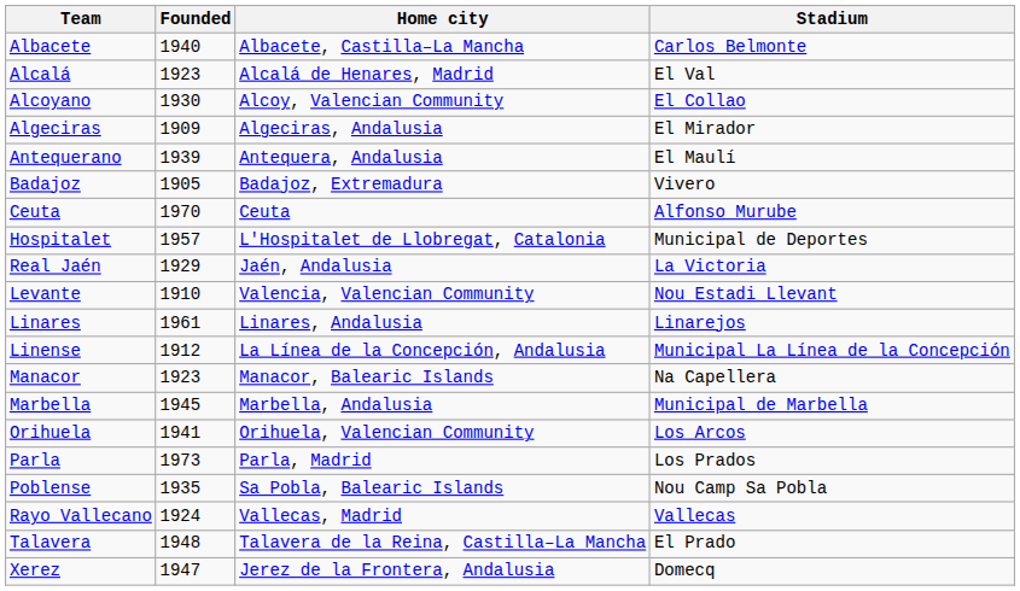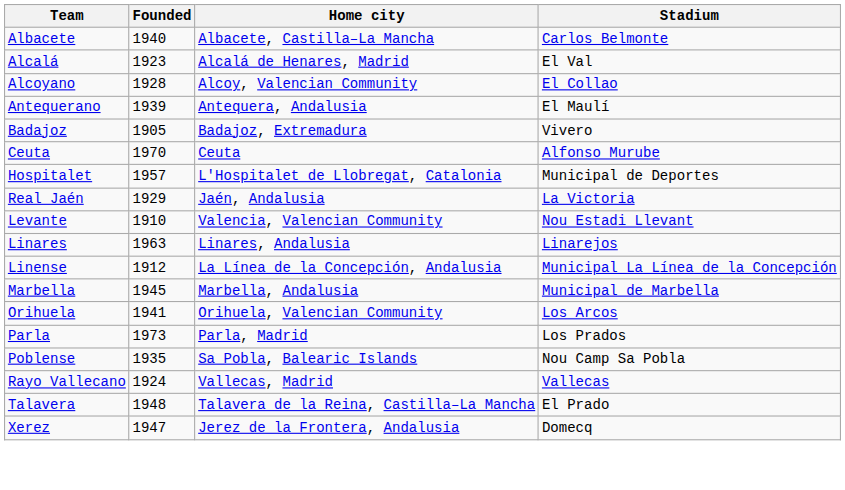 <table class="wikitable sortable">
 <tr>
 <th>Team</th>
 <th>Founded</th>
 <th>Home city</th>
 <th>Stadium</th>
 </tr>
 <tr>
 <td><a href='#'>Albacete</a></td>
 <td>1940</td>
 <td><a href='#'>Albacete</a>, <a href='#'>Castilla–La Mancha</a></td>
 <td><a href='#'>Carlos Belmonte</a></td>
 </tr>
 <tr>
 <td><a href='#'>Alcalá</a></td>
 <td>1923</td>
 <td><a href='#'>Alcalá de Henares</a>, <a href='#'>Madrid</a></td>
 <td>El Val</td>
 </tr>
 <tr>
 <td><a href='#'>Alcoyano</a></td>
-<td>1930</td>
+<td>1928</td>
 <td><a href='#'>Alcoy</a>, <a href='#'>Valencian Community</a></td>
 <td><a href='#'>El Collao</a></td>
-</tr>
-<tr>
-<td><a href='#'>Algeciras</a></td>
-<td>1909</td>
-<td><a href='#'>Algeciras</a>, <a href='#'>Andalusia</a></td>
-<td>El Mirador</td>
 </tr>
 <tr>
 <td><a href='#'>Antequerano</a></td>
 <td>1939</td>
 <td><a href='#'>Antequera</a>, <a href='#'>Andalusia</a></td>
 <td>El Maulí</td>
 </tr>
 <tr>
 <td><a href='#'>Badajoz</a></td>
 <td>1905</td>
 <td><a href='#'>Badajoz</a>, <a href='#'>Extremadura</a></td>
 <td>Vivero</td>
 </tr>
 <tr>
 <td><a href='#'>Ceuta</a></td>
 <td>1970</td>
 <td><a href='#'>Ceuta</a></td>
 <td><a href='#'>Alfonso Murube</a></td>
 </tr>
 <tr>
 <td><a href='#'>Hospitalet</a></td>
 <td>1957</td>
 <td><a href='#'>L'Hospitalet de Llobregat</a>, <a href='#'>Catalonia</a></td>
 <td>Municipal de Deportes</td>
 </tr>
 <tr>
 <td><a href='#'>Real Jaén</a></td>
 <td>1929</td>
 <td><a href='#'>Jaén</a>, <a href='#'>Andalusia</a></td>
 <td><a href='#'>La Victoria</a></td>
 </tr>
 <tr>
 <td><a href='#'>Levante</a></td>
 <td>1910</td>
 <td><a href='#'>Valencia</a>, <a href='#'>Valencian Community</a></td>
 <td><a href='#'>Nou Estadi Llevant</a></td>
 </tr>
 <tr>
 <td><a href='#'>Linares</a></td>
-<td>1961</td>
+<td>1963</td>
 <td><a href='#'>Linares</a>, <a href='#'>Andalusia</a></td>
 <td><a href='#'>Linarejos</a></td>
 </tr>
 <tr>
 <td><a href='#'>Linense</a></td>
 <td>1912</td>
 <td><a href='#'>La Línea de la Concepción</a>, <a href='#'>Andalusia</a></td>
 <td><a href='#'>Municipal La Línea de la Concepción</a></td>
-</tr>
-<tr>
-<td><a href='#'>Manacor</a></td>
-<td>1923</td>
-<td><a href='#'>Manacor</a>, <a href='#'>Balearic Islands</a></td>
-<td>Na Capellera</td>
 </tr>
 <tr>
 <td><a href='#'>Marbella</a></td>
 <td>1945</td>
 <td><a href='#'>Marbella</a>, <a href='#'>Andalusia</a></td>
 <td><a href='#'>Municipal de Marbella</a></td>
 </tr>
 <tr>
 <td><a href='#'>Orihuela</a></td>
 <td>1941</td>
 <td><a href='#'>Orihuela</a>, <a href='#'>Valencian Community</a></td>
 <td><a href='#'>Los Arcos</a></td>
 </tr>
 <tr>
 <td><a href='#'>Parla</a></td>
 <td>1973</td>
 <td><a href='#'>Parla</a>, <a href='#'>Madrid</a></td>
 <td>Los Prados</td>
 </tr>
 <tr>
 <td><a href='#'>Poblense</a></td>
 <td>1935</td>
 <td><a href='#'>Sa Pobla</a>, <a href='#'>Balearic Islands</a></td>
 <td>Nou Camp Sa Pobla</td>
 </tr>
 <tr>
 <td><a href='#'>Rayo Vallecano</a></td>
 <td>1924</td>
 <td><a href='#'>Vallecas</a>, <a href='#'>Madrid</a></td>
 <td><a href='#'>Vallecas</a></td>
 </tr>
 <tr>
 <td><a href='#'>Talavera</a></td>
 <td>1948</td>
 <td><a href='#'>Talavera de la Reina</a>, <a href='#'>Castilla–La Mancha</a></td>
 <td>El Prado</td>
 </tr>
 <tr>
 <td><a href='#'>Xerez</a></td>
 <td>1947</td>
 <td><a href='#'>Jerez de la Frontera</a>, <a href='#'>Andalusia</a></td>
 <td>Domecq</td>
 </tr>
 </table>
